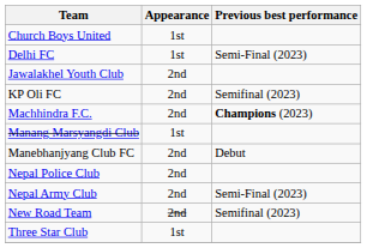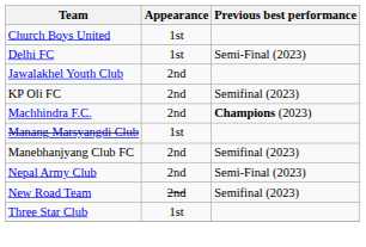 <table class="wikitable sortable" style="text-align:left;">
 <tr>
 <th>Team</th>
 <th>Appearance</th>
 <th>Previous best performance</th>
 </tr>
 <tr>
 <td> <a href='#'>Church Boys United </a></td>
 <td align=center>1st</td>
 <td></td>
 </tr>
 <tr>
 <td> <a href='#'>Delhi FC</a></td>
 <td align=center>1st</td>
 <td>Semi-Final (2023)</td>
 </tr>
 <tr>
 <td> <a href='#'>Jawalakhel Youth Club</a></td>
 <td align=center>2nd</td>
 <td></td>
 </tr>
 <tr>
 <td> KP Oli FC</td>
 <td align=center>2nd</td>
 <td>Semifinal (2023)</td>
 </tr>
 <tr>
 <td> <a href='#'>Machhindra F.C.</a></td>
 <td align=center>2nd</td>
 <td><strong>Champions</strong> (2023)</td>
 </tr>
 <tr>
 <td><s> <a href='#'>Manang Marsyangdi Club</a></s></td>
 <td align=center>1st</td>
 <td></td>
 </tr>
 <tr>
 <td> Manebhanjyang Club FC</td>
 <td align=center>2nd</td>
-<td>Debut</td>
-</tr>
-<tr>
-<td> <a href='#'>Nepal Police Club</a></td>
-<td align=center>2nd</td>
-<td></td>
+<td>Semifinal (2023)</td>
 </tr>
 <tr>
 <td> <a href='#'>Nepal Army Club</a></td>
 <td align=center>2nd</td>
 <td>Semi-Final (2023)</td>
 </tr>
 <tr>
 <td> <a href='#'>New Road Team</a></td>
 <td align=center><s>2nd</s></td>
 <td>Semifinal (2023)</td>
 </tr>
 <tr>
 <td> <a href='#'>Three Star Club</a></td>
 <td align=center>1st</td>
 <td></td>
 </tr>
 <tr>
 </tr>
 </table>
